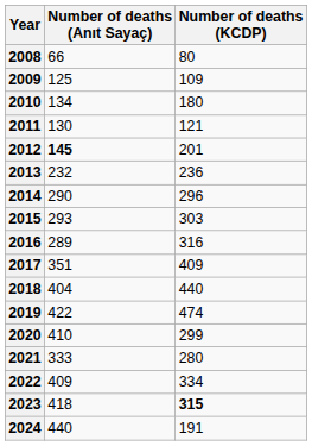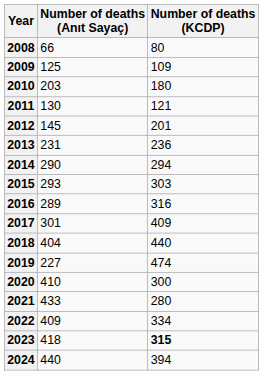 <table class="wikitable">
 <tr>
 <th>Year</th>
 <th>Number of deaths<br>(Anıt Sayaç)</th>
 <th>Number of deaths<br>(KCDP)</th>
 </tr>
 <tr>
 <th>2008</th>
 <td>66</td>
 <td>80</td>
 </tr>
 <tr>
 <th>2009</th>
 <td>125</td>
 <td>109</td>
 </tr>
 <tr>
 <th>2010</th>
-<td>134</td>
+<td>203</td>
 <td>180</td>
 </tr>
 <tr>
 <th>2011</th>
 <td>130</td>
 <td>121</td>
 </tr>
 <tr>
 <th>2012</th>
-<td><strong>145</strong></td>
+<td>145</td>
 <td>201</td>
 </tr>
 <tr>
 <th>2013</th>
-<td>232</td>
+<td>231</td>
 <td>236</td>
 </tr>
 <tr>
 <th>2014</th>
 <td>290</td>
-<td>296</td>
+<td>294</td>
 </tr>
 <tr>
 <th>2015</th>
 <td>293</td>
 <td>303</td>
 </tr>
 <tr>
 <th>2016</th>
 <td>289</td>
 <td>316</td>
 </tr>
 <tr>
 <th>2017</th>
-<td>351</td>
+<td>301</td>
 <td>409</td>
 </tr>
 <tr>
 <th>2018</th>
 <td>404</td>
 <td>440</td>
 </tr>
 <tr>
 <th>2019</th>
-<td>422</td>
+<td>227</td>
 <td>474</td>
 </tr>
 <tr>
 <th>2020</th>
 <td>410</td>
-<td>299</td>
+<td>300</td>
 </tr>
 <tr>
 <th>2021</th>
-<td>333</td>
+<td>433</td>
 <td>280</td>
 </tr>
 <tr>
 <th>2022</th>
 <td>409</td>
 <td>334</td>
 </tr>
 <tr>
 <th>2023</th>
 <td>418</td>
 <td><strong>315</strong></td>
 </tr>
 <tr>
 <th>2024</th>
 <td>440</td>
-<td>191</td>
+<td>394</td>
 </tr>
 </table>
